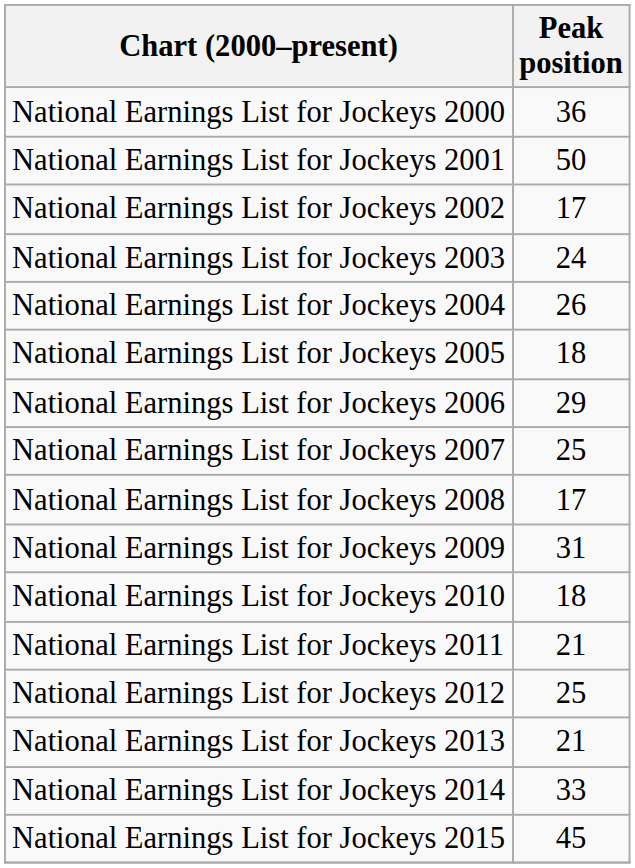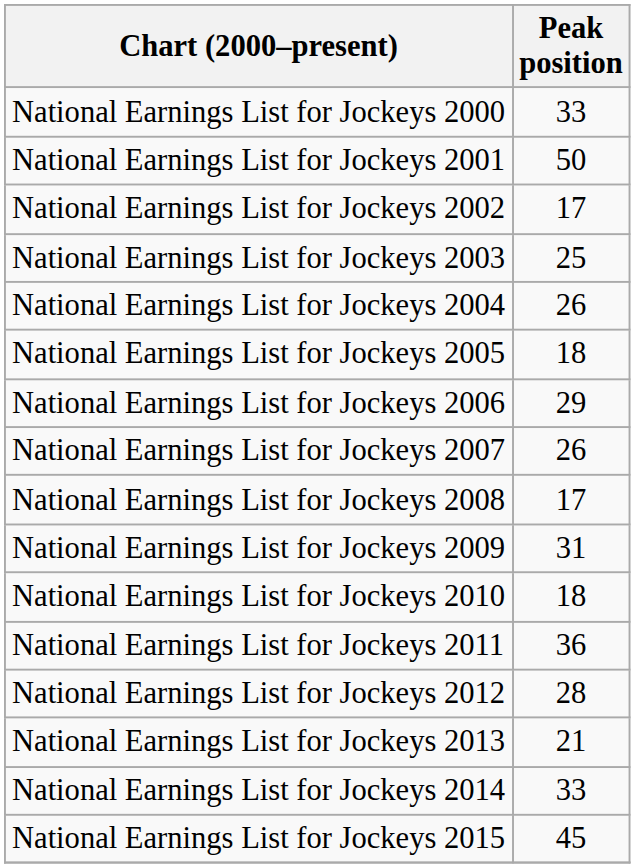 <table class="wikitable sortable">
 <tr>
 <th>Chart (2000–present)</th>
 <th>Peak<br>position</th>
 </tr>
 <tr>
 <td>National Earnings List for Jockeys 2000</td>
-<td style="text-align:center;">36</td>
+<td style="text-align:center;">33</td>
 </tr>
 <tr>
 <td>National Earnings List for Jockeys 2001</td>
 <td style="text-align:center;">50</td>
 </tr>
 <tr>
 <td>National Earnings List for Jockeys 2002</td>
 <td style="text-align:center;">17</td>
 </tr>
 <tr>
 <td>National Earnings List for Jockeys 2003</td>
-<td style="text-align:center;">24</td>
+<td style="text-align:center;">25</td>
 </tr>
 <tr>
 <td>National Earnings List for Jockeys 2004</td>
 <td style="text-align:center;">26</td>
 </tr>
 <tr>
 <td>National Earnings List for Jockeys 2005</td>
 <td style="text-align:center;">18</td>
 </tr>
 <tr>
 <td>National Earnings List for Jockeys 2006</td>
 <td style="text-align:center;">29</td>
 </tr>
 <tr>
 <td>National Earnings List for Jockeys 2007</td>
-<td style="text-align:center;">25</td>
+<td style="text-align:center;">26</td>
 </tr>
 <tr>
 <td>National Earnings List for Jockeys 2008</td>
 <td style="text-align:center;">17</td>
 </tr>
 <tr>
 <td>National Earnings List for Jockeys 2009</td>
 <td style="text-align:center;">31</td>
 </tr>
 <tr>
 <td>National Earnings List for Jockeys 2010</td>
 <td style="text-align:center;">18</td>
 </tr>
 <tr>
 <td>National Earnings List for Jockeys 2011</td>
-<td style="text-align:center;">21</td>
+<td style="text-align:center;">36</td>
 </tr>
 <tr>
 <td>National Earnings List for Jockeys 2012</td>
-<td style="text-align:center;">25</td>
+<td style="text-align:center;">28</td>
 </tr>
 <tr>
 <td>National Earnings List for Jockeys 2013</td>
 <td style="text-align:center;">21</td>
 </tr>
 <tr>
 <td>National Earnings List for Jockeys 2014</td>
 <td style="text-align:center;">33</td>
 </tr>
 <tr>
 <td>National Earnings List for Jockeys 2015</td>
 <td style="text-align:center;">45</td>
 </tr>
 <tr>
 </tr>
 </table>
